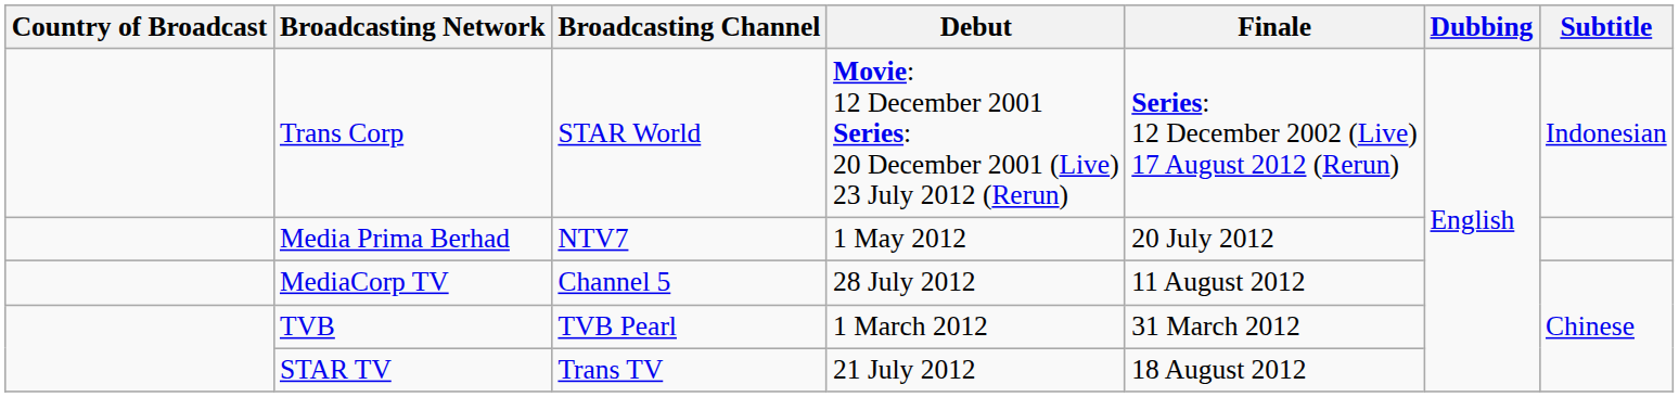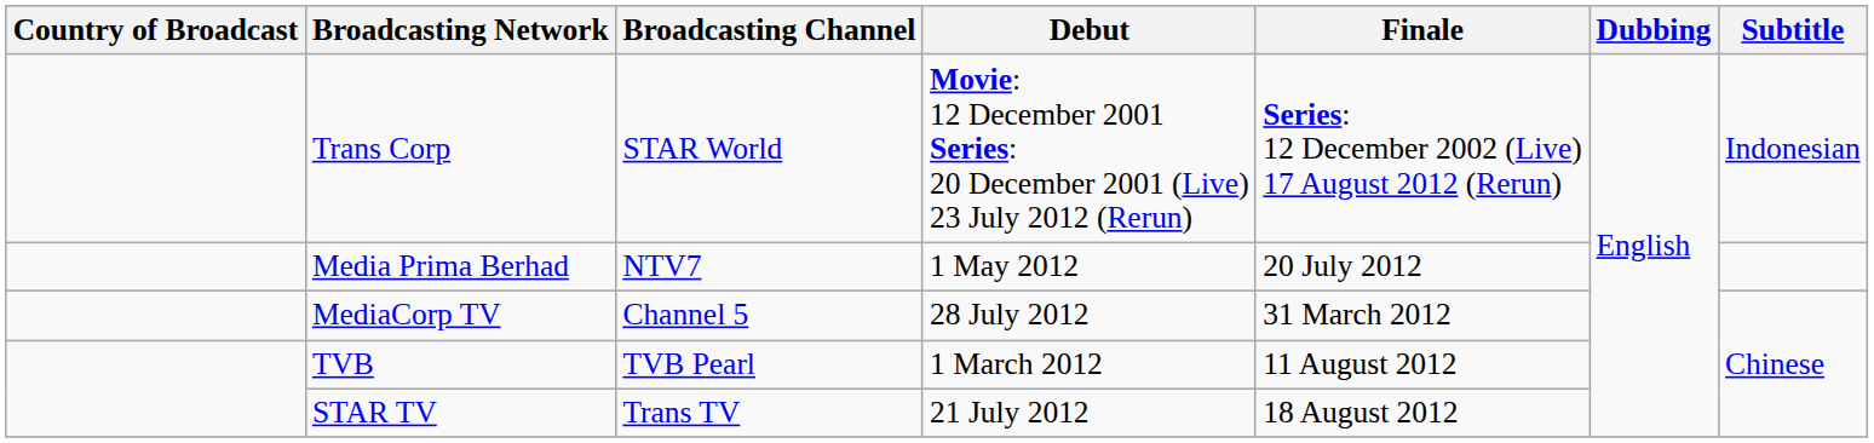 <table class="wikitable">
 <tr>
 <th>Country of Broadcast</th>
 <th>Broadcasting Network</th>
 <th>Broadcasting Channel</th>
 <th>Debut</th>
 <th>Finale</th>
 <th><a href='#'>Dubbing</a></th>
 <th><a href='#'>Subtitle</a></th>
 </tr>
 <tr>
 <td></td>
 <td><a href='#'>Trans Corp</a></td>
 <td><a href='#'>STAR World</a></td>
 <td><strong><a href='#'>Movie</a></strong>:<br>12 December 2001<br><strong><a href='#'>Series</a></strong>:<br>20 December 2001 (<a href='#'>Live</a>)<br>23 July 2012 (<a href='#'>Rerun</a>)</td>
 <td><strong><a href='#'>Series</a></strong>:<br>12 December 2002 (<a href='#'>Live</a>)<br><a href='#'>17 August 2012</a> (<a href='#'>Rerun</a>)</td>
 <td rowspan=5><a href='#'>English</a></td>
 <td><a href='#'>Indonesian</a></td>
 </tr>
 <tr>
 <td></td>
 <td><a href='#'>Media Prima Berhad</a></td>
 <td><a href='#'>NTV7</a></td>
 <td>1 May 2012</td>
 <td>20 July 2012</td>
 <td></td>
 </tr>
 <tr>
 <td></td>
 <td><a href='#'>MediaCorp TV</a></td>
 <td><a href='#'>Channel 5</a></td>
 <td>28 July 2012</td>
-<td>11 August 2012</td>
+<td>31 March 2012</td>
 <td rowspan=3><a href='#'>Chinese</a></td>
 </tr>
 <tr>
 <td rowspan=2></td>
 <td><a href='#'>TVB</a></td>
 <td><a href='#'>TVB Pearl</a></td>
 <td>1 March 2012</td>
-<td>31 March 2012</td>
+<td>11 August 2012</td>
 </tr>
 <tr>
 <td><a href='#'>STAR TV</a></td>
 <td><a href='#'>Trans TV</a></td>
 <td>21 July 2012</td>
 <td>18 August 2012</td>
 </tr>
 </table>
